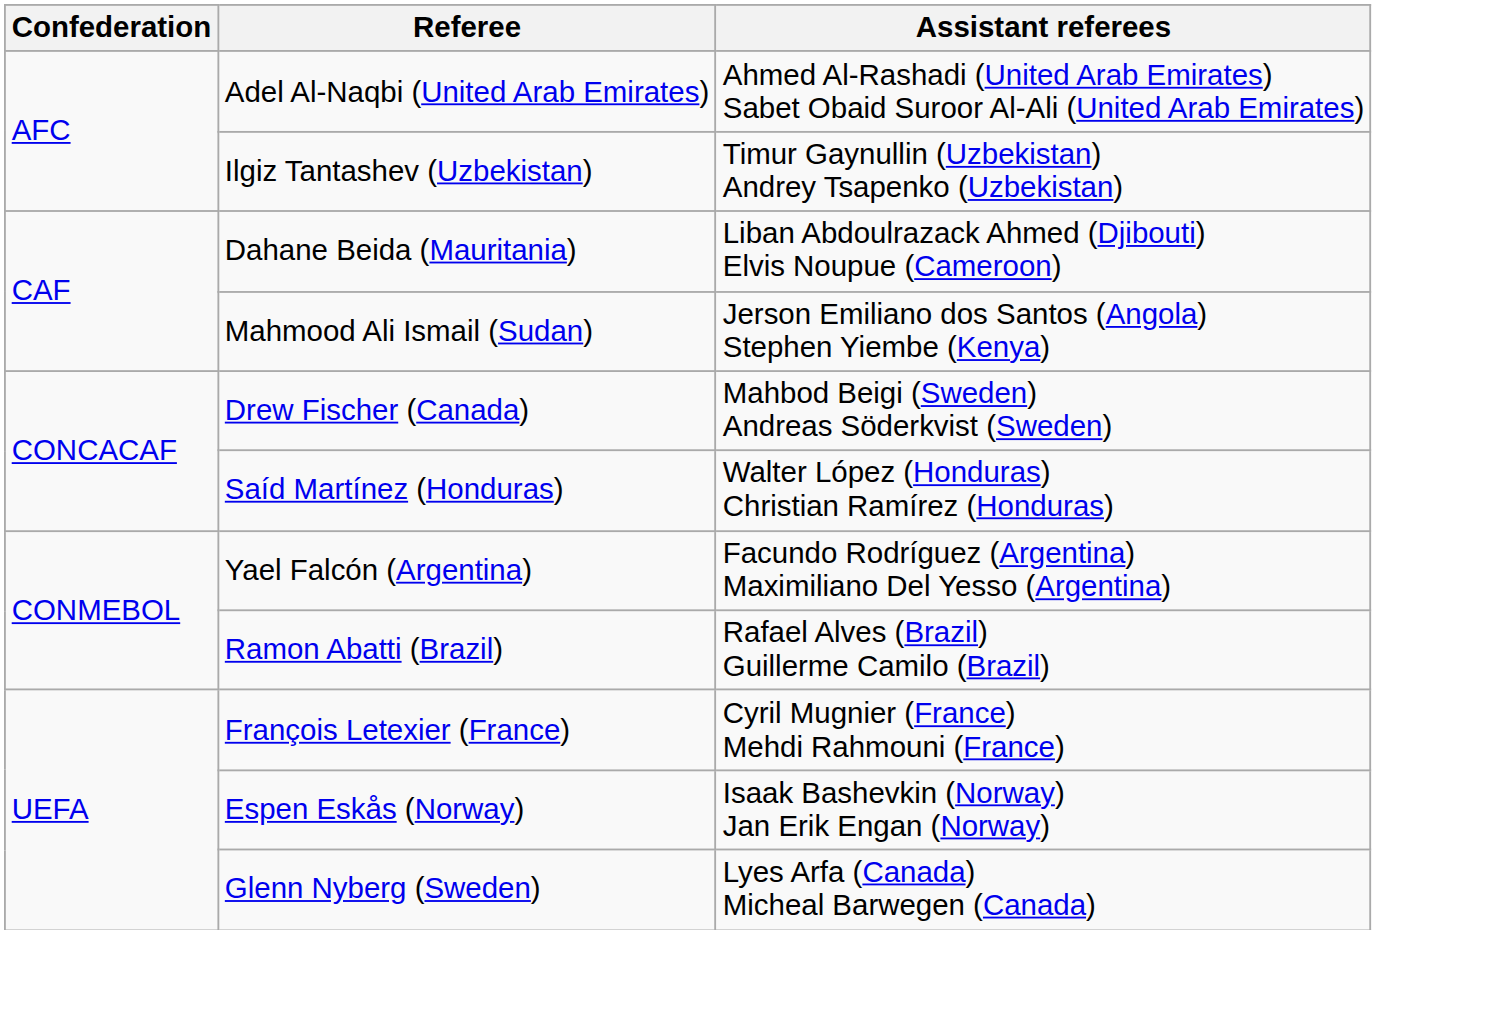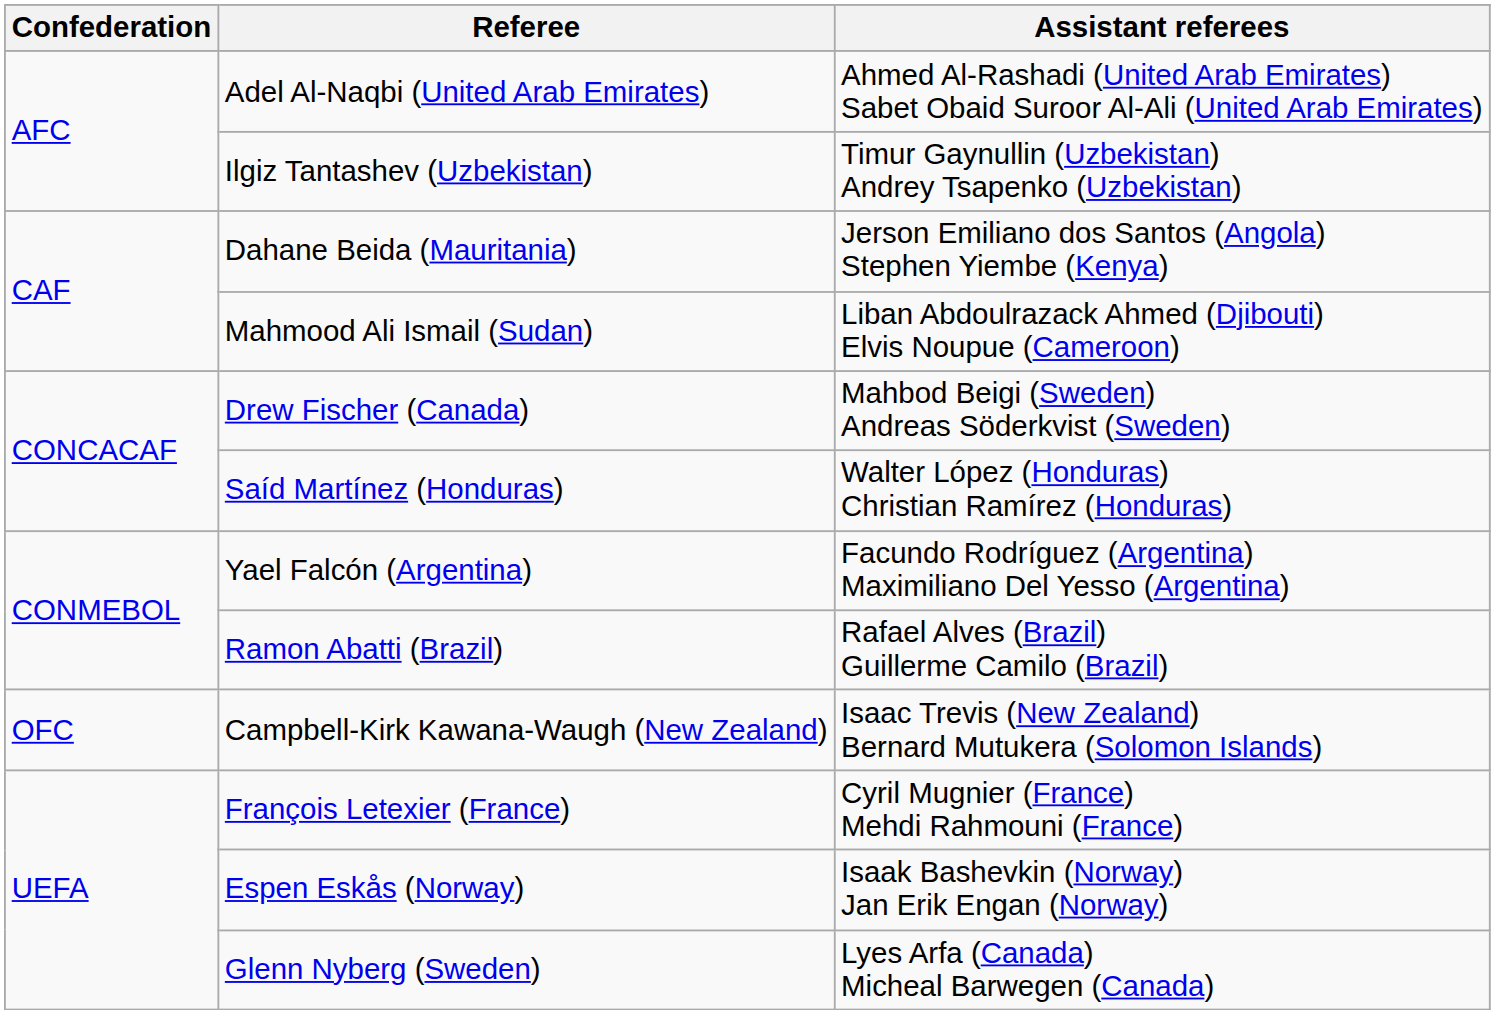 <table class="wikitable">
 <tr>
 <th>Confederation</th>
 <th>Referee</th>
 <th>Assistant referees</th>
 </tr>
 <tr>
 <td rowspan="2"><a href='#'>AFC</a></td>
 <td>Adel Al-Naqbi (<a href='#'>United Arab Emirates</a>)</td>
 <td>Ahmed Al-Rashadi (<a href='#'>United Arab Emirates</a>)<br>Sabet Obaid Suroor Al-Ali (<a href='#'>United Arab Emirates</a>)</td>
 </tr>
 <tr>
 <td>Ilgiz Tantashev (<a href='#'>Uzbekistan</a>)</td>
 <td>Timur Gaynullin (<a href='#'>Uzbekistan</a>)<br>Andrey Tsapenko (<a href='#'>Uzbekistan</a>)</td>
 </tr>
 <tr>
 <td rowspan="2"><a href='#'>CAF</a></td>
 <td>Dahane Beida (<a href='#'>Mauritania</a>)</td>
-<td>Liban Abdoulrazack Ahmed (<a href='#'>Djibouti</a>)<br>Elvis Noupue (<a href='#'>Cameroon</a>)</td>
+<td>Jerson Emiliano dos Santos (<a href='#'>Angola</a>)<br>Stephen Yiembe (<a href='#'>Kenya</a>)</td>
 </tr>
 <tr>
 <td>Mahmood Ali Ismail (<a href='#'>Sudan</a>)</td>
-<td>Jerson Emiliano dos Santos (<a href='#'>Angola</a>)<br>Stephen Yiembe (<a href='#'>Kenya</a>)</td>
+<td>Liban Abdoulrazack Ahmed (<a href='#'>Djibouti</a>)<br>Elvis Noupue (<a href='#'>Cameroon</a>)</td>
 </tr>
 <tr>
 <td rowspan="2"><a href='#'>CONCACAF</a></td>
 <td><a href='#'>Drew Fischer</a> (<a href='#'>Canada</a>)</td>
 <td>Mahbod Beigi (<a href='#'>Sweden</a>)<br>Andreas Söderkvist (<a href='#'>Sweden</a>)</td>
 </tr>
 <tr>
 <td><a href='#'>Saíd Martínez</a> (<a href='#'>Honduras</a>)</td>
 <td>Walter López (<a href='#'>Honduras</a>)<br>Christian Ramírez (<a href='#'>Honduras</a>)</td>
 </tr>
 <tr>
 <td rowspan="2"><a href='#'>CONMEBOL</a></td>
 <td>Yael Falcón (<a href='#'>Argentina</a>)</td>
 <td>Facundo Rodríguez (<a href='#'>Argentina</a>)<br>Maximiliano Del Yesso (<a href='#'>Argentina</a>)</td>
 </tr>
 <tr>
 <td><a href='#'>Ramon Abatti</a> (<a href='#'>Brazil</a>)</td>
 <td>Rafael Alves (<a href='#'>Brazil</a>)<br>Guillerme Camilo (<a href='#'>Brazil</a>)</td>
 </tr>
 <tr>
+<td><a href='#'>OFC</a></td>
+<td>Campbell-Kirk Kawana-Waugh (<a href='#'>New Zealand</a>)</td>
+<td>Isaac Trevis (<a href='#'>New Zealand</a>)<br>Bernard Mutukera (<a href='#'>Solomon Islands</a>)</td>
+</tr>
+<tr>
 <td rowspan="3"><a href='#'>UEFA</a></td>
 <td><a href='#'>François Letexier</a> (<a href='#'>France</a>)</td>
 <td>Cyril Mugnier (<a href='#'>France</a>)<br>Mehdi Rahmouni (<a href='#'>France</a>)</td>
 </tr>
 <tr>
 <td><a href='#'>Espen Eskås</a> (<a href='#'>Norway</a>)</td>
 <td>Isaak Bashevkin (<a href='#'>Norway</a>)<br>Jan Erik Engan (<a href='#'>Norway</a>)</td>
 </tr>
 <tr>
 <td><a href='#'>Glenn Nyberg</a> (<a href='#'>Sweden</a>)</td>
 <td>Lyes Arfa (<a href='#'>Canada</a>)<br>Micheal Barwegen (<a href='#'>Canada</a>)</td>
 </tr>
 </table>
